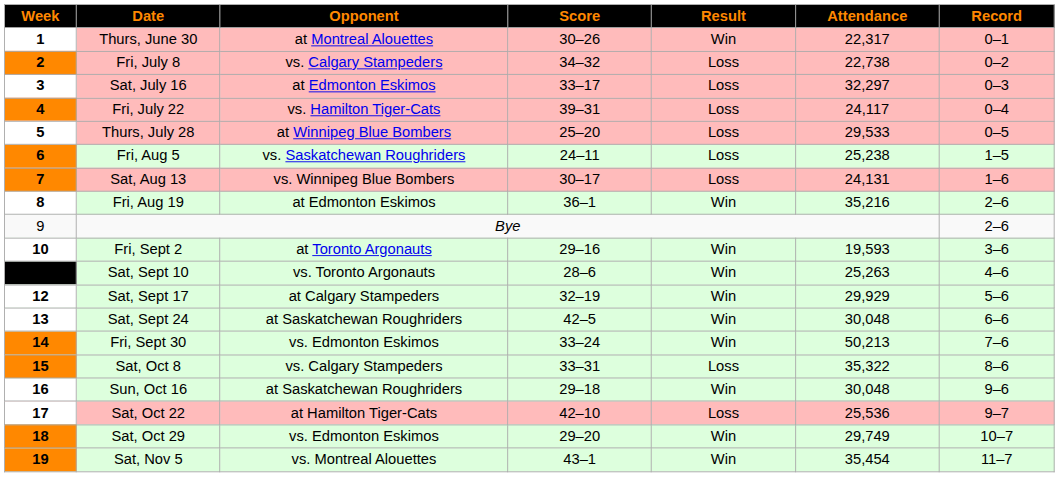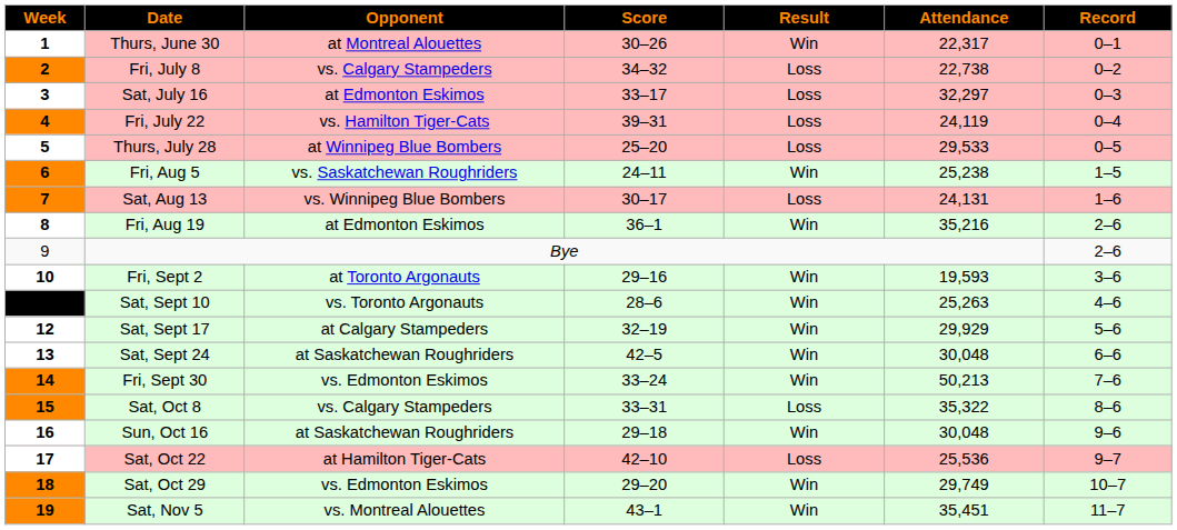 <table class="wikitable sortable">
 <tr>
 <th style="background:black; color:#ff8800; width:5%;">Week</th>
 <th style="background:black; color:#ff8800; width:10%;">Date</th>
 <th style="background:black; color:#ff8800; width:20%;">Opponent</th>
 <th style="background:black; color:#ff8800; width:10%;">Score</th>
 <th style="background:black; color:#ff8800; width:10%;">Result</th>
 <th style="background:black; color:#ff8800; width:10%;">Attendance</th>
 <th style="background:black; color:#ff8800; width:8%;">Record</th>
 </tr>
 <tr style="text-align:center; background:#fbb;">
 <td style="background:white;"><span><strong>1</strong></span></td>
 <td>Thurs, June 30</td>
 <td>at <a href='#'>Montreal Alouettes</a></td>
 <td>30–26</td>
 <td>Win</td>
 <td>22,317</td>
 <td>0–1</td>
 </tr>
 <tr style="text-align:center; background:#fbb;">
 <td style="background:#FF8800;"><span><strong>2</strong></span></td>
 <td>Fri, July 8</td>
 <td>vs. <a href='#'>Calgary Stampeders</a></td>
 <td>34–32</td>
 <td>Loss</td>
 <td>22,738</td>
 <td>0–2</td>
 </tr>
 <tr style="text-align:center; background:#fbb;">
 <td style="background:white;"><span><strong>3</strong></span></td>
 <td>Sat, July 16</td>
 <td>at <a href='#'>Edmonton Eskimos</a></td>
 <td>33–17</td>
 <td>Loss</td>
 <td>32,297</td>
 <td>0–3</td>
 </tr>
 <tr style="text-align:center; background:#fbb;">
 <td style="background:#FF8800;"><span><strong>4</strong></span></td>
 <td>Fri, July 22</td>
 <td>vs. <a href='#'>Hamilton Tiger-Cats</a></td>
 <td>39–31</td>
 <td>Loss</td>
-<td>24,117</td>
+<td>24,119</td>
 <td>0–4</td>
 </tr>
 <tr style="text-align:center; background:#fbb;">
 <td style="background:white;"><span><strong>5</strong></span></td>
 <td>Thurs, July 28</td>
 <td>at <a href='#'>Winnipeg Blue Bombers</a></td>
 <td>25–20</td>
 <td>Loss</td>
 <td>29,533</td>
 <td>0–5</td>
 </tr>
 <tr style="text-align:center; background:#dfd;">
 <td style="background:#FF8800;"><span><strong>6</strong></span></td>
 <td>Fri, Aug 5</td>
 <td>vs. <a href='#'>Saskatchewan Roughriders</a></td>
 <td>24–11</td>
-<td>Loss</td>
+<td>Win</td>
 <td>25,238</td>
 <td>1–5</td>
 </tr>
 <tr style="text-align:center; background:#fbb;">
 <td style="background:#FF8800;"><span><strong>7</strong></span></td>
 <td>Sat, Aug 13</td>
 <td>vs. Winnipeg Blue Bombers</td>
 <td>30–17</td>
 <td>Loss</td>
 <td>24,131</td>
 <td>1–6</td>
 </tr>
 <tr style="text-align:center; background:#dfd;">
 <td style="background:white;"><span><strong>8</strong></span></td>
 <td>Fri, Aug 19</td>
 <td>at Edmonton Eskimos</td>
 <td>36–1</td>
 <td>Win</td>
 <td>35,216</td>
 <td>2–6</td>
 </tr>
 <tr style="text-align:center;">
 <td>9</td>
 <td colspan="5"><em>Bye</em></td>
 <td>2–6</td>
 </tr>
 <tr style="text-align:center; background:#dfd;">
 <td style="background:white;"><span><strong>10</strong></span></td>
 <td>Fri, Sept 2</td>
 <td>at <a href='#'>Toronto Argonauts</a></td>
 <td>29–16</td>
 <td>Win</td>
 <td>19,593</td>
 <td>3–6</td>
 </tr>
 <tr style="text-align:center; background:#dfd;">
 <td style="background:black;"><span><strong>11</strong></span></td>
 <td>Sat, Sept 10</td>
 <td>vs. Toronto Argonauts</td>
 <td>28–6</td>
 <td>Win</td>
 <td>25,263</td>
 <td>4–6</td>
 </tr>
 <tr style="text-align:center; background:#dfd;">
 <td style="background:white;"><span><strong>12</strong></span></td>
 <td>Sat, Sept 17</td>
 <td>at Calgary Stampeders</td>
 <td>32–19</td>
 <td>Win</td>
 <td>29,929</td>
 <td>5–6</td>
 </tr>
 <tr style="text-align:center; background:#dfd;">
 <td style="background:white;"><span><strong>13</strong></span></td>
 <td>Sat, Sept 24</td>
 <td>at Saskatchewan Roughriders</td>
 <td>42–5</td>
 <td>Win</td>
 <td>30,048</td>
 <td>6–6</td>
 </tr>
 <tr style="text-align:center; background:#dfd;">
 <td style="background:#FF8800;"><span><strong>14</strong></span></td>
 <td>Fri, Sept 30</td>
 <td>vs. Edmonton Eskimos</td>
 <td>33–24</td>
 <td>Win</td>
 <td>50,213</td>
 <td>7–6</td>
 </tr>
 <tr style="text-align:center; background:#dfd;">
 <td style="background:#FF8800;"><span><strong>15</strong></span></td>
 <td>Sat, Oct 8</td>
 <td>vs. Calgary Stampeders</td>
 <td>33–31</td>
 <td>Loss</td>
 <td>35,322</td>
 <td>8–6</td>
 </tr>
 <tr style="text-align:center; background:#dfd;">
 <td style="background:white;"><span><strong>16</strong></span></td>
 <td>Sun, Oct 16</td>
 <td>at Saskatchewan Roughriders</td>
 <td>29–18</td>
 <td>Win</td>
 <td>30,048</td>
 <td>9–6</td>
 </tr>
 <tr style="text-align:center; background:#fbb;">
 <td style="background:white;"><span><strong>17</strong></span></td>
 <td>Sat, Oct 22</td>
 <td>at Hamilton Tiger-Cats</td>
 <td>42–10</td>
 <td>Loss</td>
 <td>25,536</td>
 <td>9–7</td>
 </tr>
 <tr style="text-align:center; background:#dfd;">
 <td style="background:#FF8800;"><span><strong>18</strong></span></td>
 <td>Sat, Oct 29</td>
 <td>vs. Edmonton Eskimos</td>
 <td>29–20</td>
 <td>Win</td>
 <td>29,749</td>
 <td>10–7</td>
 </tr>
 <tr style="text-align:center; background:#dfd;">
 <td style="background:#FF8800;"><span><strong>19</strong></span></td>
 <td>Sat, Nov 5</td>
 <td>vs. Montreal Alouettes</td>
 <td>43–1</td>
 <td>Win</td>
-<td>35,454</td>
+<td>35,451</td>
 <td>11–7</td>
 </tr>
 </table>
